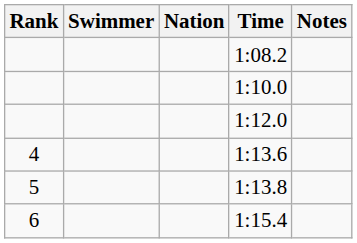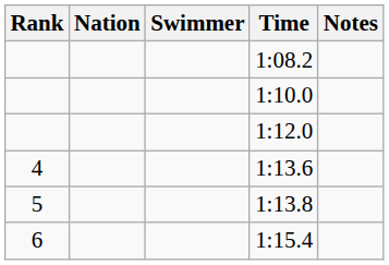 <table class="wikitable sortable" style="text-align:center">
 <tr>
 <th>Rank</th>
+<th>Nation</th>
 <th>Swimmer</th>
-<th>Nation</th>
 <th>Time</th>
 <th>Notes</th>
 </tr>
 <tr>
 <td></td>
 <td align=left></td>
 <td align=left></td>
 <td>1:08.2</td>
 <td></td>
 </tr>
 <tr>
 <td></td>
 <td align=left></td>
 <td align=left></td>
 <td>1:10.0</td>
 <td></td>
 </tr>
 <tr>
 <td></td>
 <td align=left></td>
 <td align=left></td>
 <td>1:12.0</td>
 <td></td>
 </tr>
 <tr>
 <td>4</td>
 <td align=left></td>
 <td align=left></td>
 <td>1:13.6</td>
 <td></td>
 </tr>
 <tr>
 <td>5</td>
 <td align=left></td>
 <td align=left></td>
 <td>1:13.8</td>
 <td></td>
 </tr>
 <tr>
 <td>6</td>
 <td align=left></td>
 <td align=left></td>
 <td>1:15.4</td>
 <td></td>
 </tr>
 </table>
